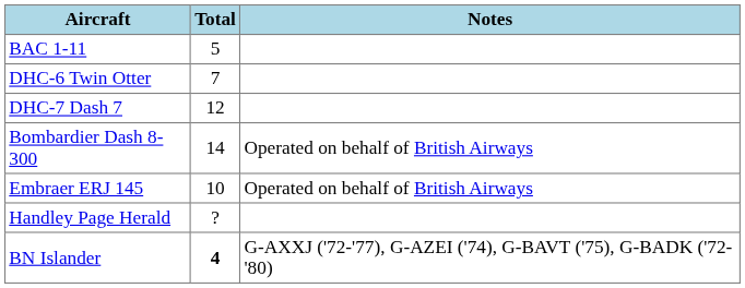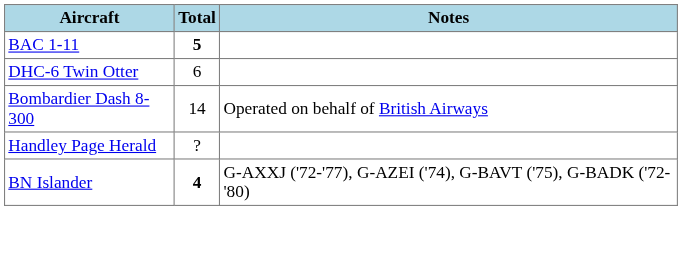 <table class="toccolours sortable" border="1" cellpadding="3" style="margin:1em auto; border-collapse:collapse">
 <tr bgcolor=lightblue>
 <th>Aircraft</th>
 <th>Total</th>
 <th>Notes</th>
 </tr>
 <tr>
 <td><a href='#'>BAC 1-11</a></td>
-<td align=center>5</td>
+<td align=center><strong>5</strong></td>
 <td></td>
 </tr>
 <tr>
 <td><a href='#'>DHC-6 Twin Otter</a></td>
-<td align=center>7</td>
-<td></td>
-</tr>
-<tr>
-<td><a href='#'>DHC-7 Dash 7</a></td>
-<td align=center>12</td>
+<td align=center>6</td>
 <td></td>
 </tr>
 <tr>
 <td><a href='#'>Bombardier Dash 8-300</a></td>
 <td align=center>14</td>
-<td>Operated on behalf of <a href='#'>British Airways</a></td>
-</tr>
-<tr>
-<td><a href='#'>Embraer ERJ 145</a></td>
-<td align=center>10</td>
 <td>Operated on behalf of <a href='#'>British Airways</a></td>
 </tr>
 <tr>
 <td><a href='#'>Handley Page Herald</a></td>
 <td align=center>?</td>
 <td></td>
 </tr>
 <tr>
 <td><a href='#'>BN Islander</a></td>
 <td align=center><strong>4</strong></td>
 <td>G-AXXJ ('72-'77), G-AZEI ('74), G-BAVT ('75), G-BADK ('72-'80)</td>
 </tr>
 </table>
